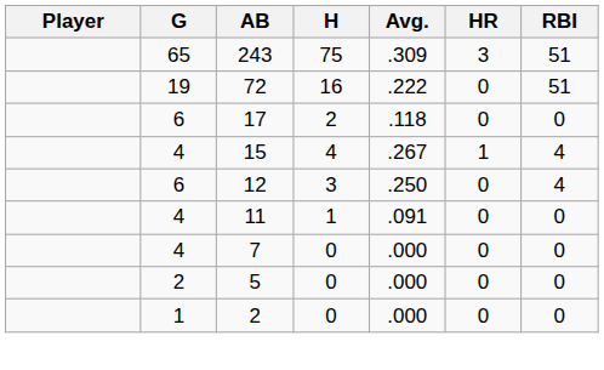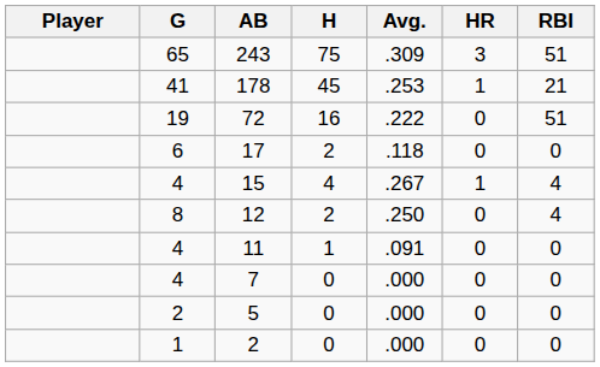 <table class="wikitable sortable">
 <tr>
 <th bgcolor="#DDDDFF" width="16%">Player</th>
 <th bgcolor="#DDDDFF" width="9%">G</th>
 <th bgcolor="#DDDDFF" width="9%">AB</th>
 <th bgcolor="#DDDDFF" width="9%">H</th>
 <th bgcolor="#DDDDFF" width="9%">Avg.</th>
 <th bgcolor="#DDDDFF" width="9%">HR</th>
 <th bgcolor="#DDDDFF" width="9%">RBI</th>
 </tr>
 <tr align="center">
 <td></td>
 <td>65</td>
 <td>243</td>
 <td>75</td>
 <td>.309</td>
 <td>3</td>
 <td>51</td>
+</tr>
+<tr align="center">
+<td></td>
+<td>41</td>
+<td>178</td>
+<td>45</td>
+<td>.253</td>
+<td>1</td>
+<td>21</td>
 </tr>
 <tr align="center">
 <td></td>
 <td>19</td>
 <td>72</td>
 <td>16</td>
 <td>.222</td>
 <td>0</td>
 <td>51</td>
 </tr>
 <tr align="center">
 <td></td>
 <td>6</td>
 <td>17</td>
 <td>2</td>
 <td>.118</td>
 <td>0</td>
 <td>0</td>
 </tr>
 <tr align="center">
 <td></td>
 <td>4</td>
 <td>15</td>
 <td>4</td>
 <td>.267</td>
 <td>1</td>
 <td>4</td>
 </tr>
 <tr align="center">
 <td></td>
-<td>6</td>
+<td>8</td>
 <td>12</td>
-<td>3</td>
+<td>2</td>
 <td>.250</td>
 <td>0</td>
 <td>4</td>
 </tr>
 <tr align="center">
 <td></td>
 <td>4</td>
 <td>11</td>
 <td>1</td>
 <td>.091</td>
 <td>0</td>
 <td>0</td>
 </tr>
 <tr align="center">
 <td></td>
 <td>4</td>
 <td>7</td>
 <td>0</td>
 <td>.000</td>
 <td>0</td>
 <td>0</td>
 </tr>
 <tr align="center">
 <td></td>
 <td>2</td>
 <td>5</td>
 <td>0</td>
 <td>.000</td>
 <td>0</td>
 <td>0</td>
 </tr>
 <tr align="center">
 <td></td>
 <td>1</td>
 <td>2</td>
 <td>0</td>
 <td>.000</td>
 <td>0</td>
 <td>0</td>
 </tr>
 </table>
